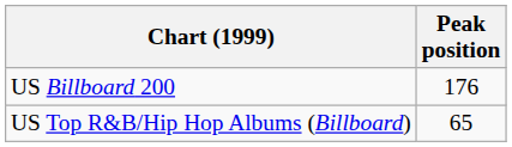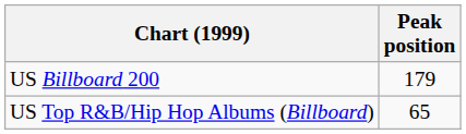 <table class="wikitable sortable">
 <tr>
 <th>Chart (1999)</th>
 <th>Peak<br>position</th>
 </tr>
 <tr>
 <td>US <a href='#'><em>Billboard</em> 200</a></td>
-<td style="text-align:center;">176</td>
+<td style="text-align:center;">179</td>
 </tr>
 <tr>
 <td>US <a href='#'>Top R&B/Hip Hop Albums</a> (<a href='#'><em>Billboard</em></a>)</td>
 <td style="text-align:center;">65</td>
 </tr>
 </table>
